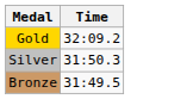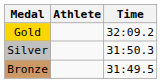 <table class="wikitable">
 <tr>
 <th>Medal</th>
+<th>Athlete</th>
 <th>Time</th>
 </tr>
 <tr>
 <td style="text-align:center;background-color:gold;">Gold</td>
+<td></td>
 <td>32:09.2</td>
 </tr>
 <tr>
 <td style="text-align:center;background-color:silver;">Silver</td>
+<td></td>
 <td>31:50.3</td>
 </tr>
 <tr>
 <td style="text-align:center;background-color:#CC9966;">Bronze</td>
+<td></td>
 <td>31:49.5</td>
 </tr>
 </table>
